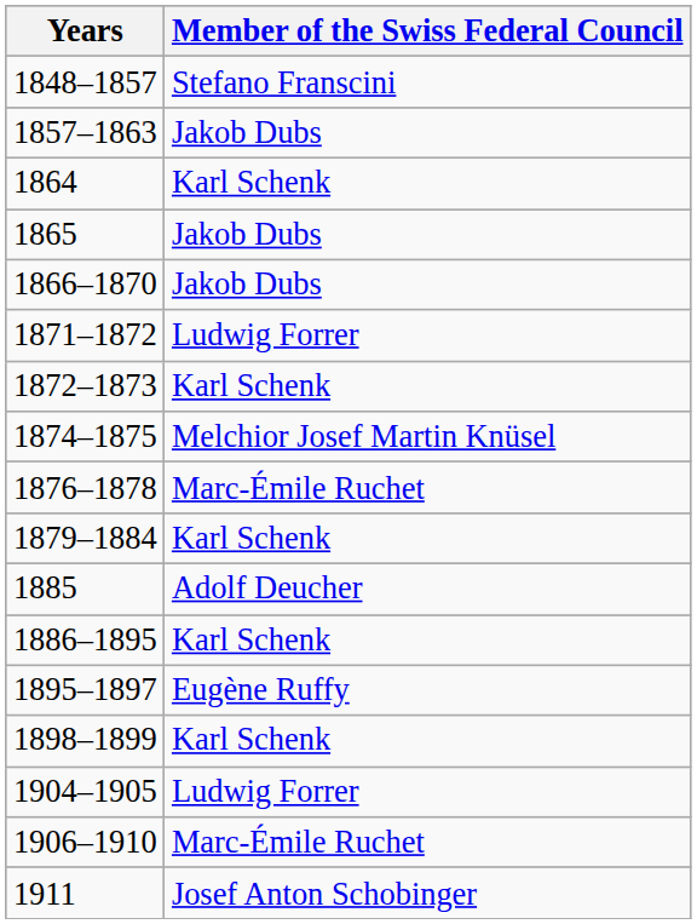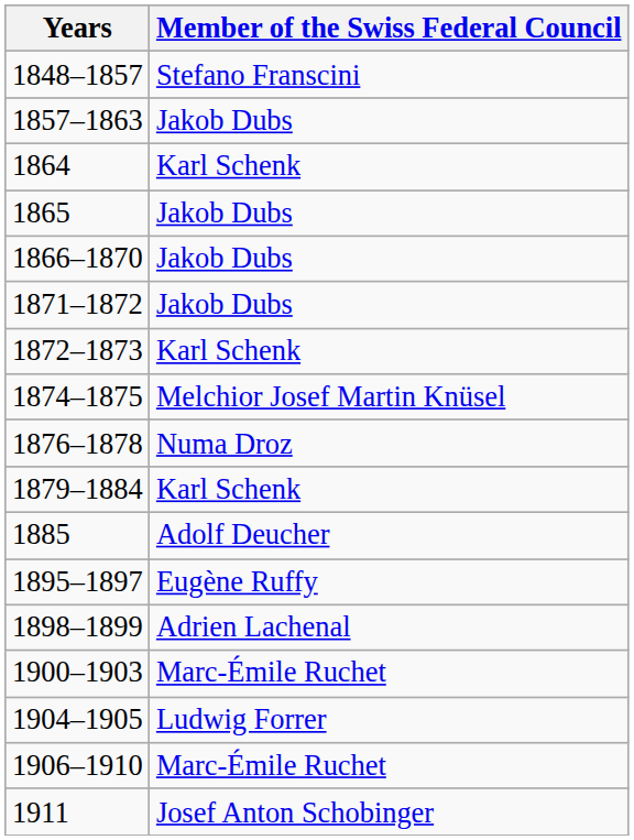 <table class=wikitable>
 <tr>
 <th>Years</th>
 <th><a href='#'>Member of the Swiss Federal Council</a></th>
 </tr>
 <tr>
 <td>1848–1857</td>
 <td><a href='#'>Stefano Franscini</a></td>
 </tr>
 <tr>
 <td>1857–1863</td>
 <td><a href='#'>Jakob Dubs</a></td>
 </tr>
 <tr>
 <td>1864</td>
 <td><a href='#'>Karl Schenk</a></td>
 </tr>
 <tr>
 <td>1865</td>
 <td><a href='#'>Jakob Dubs</a></td>
 </tr>
 <tr>
 <td>1866–1870</td>
 <td><a href='#'>Jakob Dubs</a></td>
 </tr>
 <tr>
 <td>1871–1872</td>
-<td><a href='#'>Ludwig Forrer</a></td>
+<td><a href='#'>Jakob Dubs</a></td>
 </tr>
 <tr>
 <td>1872–1873</td>
 <td><a href='#'>Karl Schenk</a></td>
 </tr>
 <tr>
 <td>1874–1875</td>
 <td><a href='#'>Melchior Josef Martin Knüsel</a></td>
 </tr>
 <tr>
 <td>1876–1878</td>
-<td><a href='#'>Marc-Émile Ruchet</a></td>
+<td><a href='#'>Numa Droz</a></td>
 </tr>
 <tr>
 <td>1879–1884</td>
 <td><a href='#'>Karl Schenk</a></td>
 </tr>
 <tr>
 <td>1885</td>
 <td><a href='#'>Adolf Deucher</a></td>
 </tr>
 <tr>
-<td>1886–1895</td>
-<td><a href='#'>Karl Schenk</a></td>
-</tr>
-<tr>
 <td>1895–1897</td>
 <td><a href='#'>Eugène Ruffy</a></td>
 </tr>
 <tr>
 <td>1898–1899</td>
-<td><a href='#'>Karl Schenk</a></td>
+<td><a href='#'>Adrien Lachenal</a></td>
+</tr>
+<tr>
+<td>1900–1903</td>
+<td><a href='#'>Marc-Émile Ruchet</a></td>
 </tr>
 <tr>
 <td>1904–1905</td>
 <td><a href='#'>Ludwig Forrer</a></td>
 </tr>
 <tr>
 <td>1906–1910</td>
 <td><a href='#'>Marc-Émile Ruchet</a></td>
 </tr>
 <tr>
 <td>1911</td>
 <td><a href='#'>Josef Anton Schobinger</a></td>
 </tr>
 </table>
